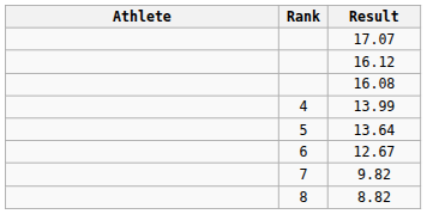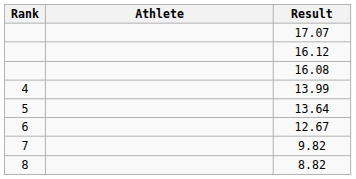 <table class=wikitable style="text-align:center">
 <tr>
+<th width=40>Rank</th>
 <th width=250>Athlete</th>
-<th width=40>Rank</th>
 <th width=80>Result</th>
 </tr>
 <tr>
+<td></td>
 <td align=left></td>
-<td></td>
 <td>17.07</td>
 </tr>
 <tr>
+<td></td>
 <td align=left></td>
-<td></td>
 <td>16.12</td>
 </tr>
 <tr>
+<td></td>
 <td align=left></td>
-<td></td>
 <td>16.08</td>
 </tr>
 <tr>
+<td>4</td>
 <td align=left></td>
-<td>4</td>
 <td>13.99</td>
 </tr>
 <tr>
+<td>5</td>
 <td align=left></td>
-<td>5</td>
 <td>13.64</td>
 </tr>
 <tr>
+<td>6</td>
 <td align=left></td>
-<td>6</td>
 <td>12.67</td>
 </tr>
 <tr>
+<td>7</td>
 <td align=left></td>
-<td>7</td>
 <td>9.82</td>
 </tr>
 <tr>
+<td>8</td>
 <td align=left></td>
-<td>8</td>
 <td>8.82</td>
 </tr>
 </table>
